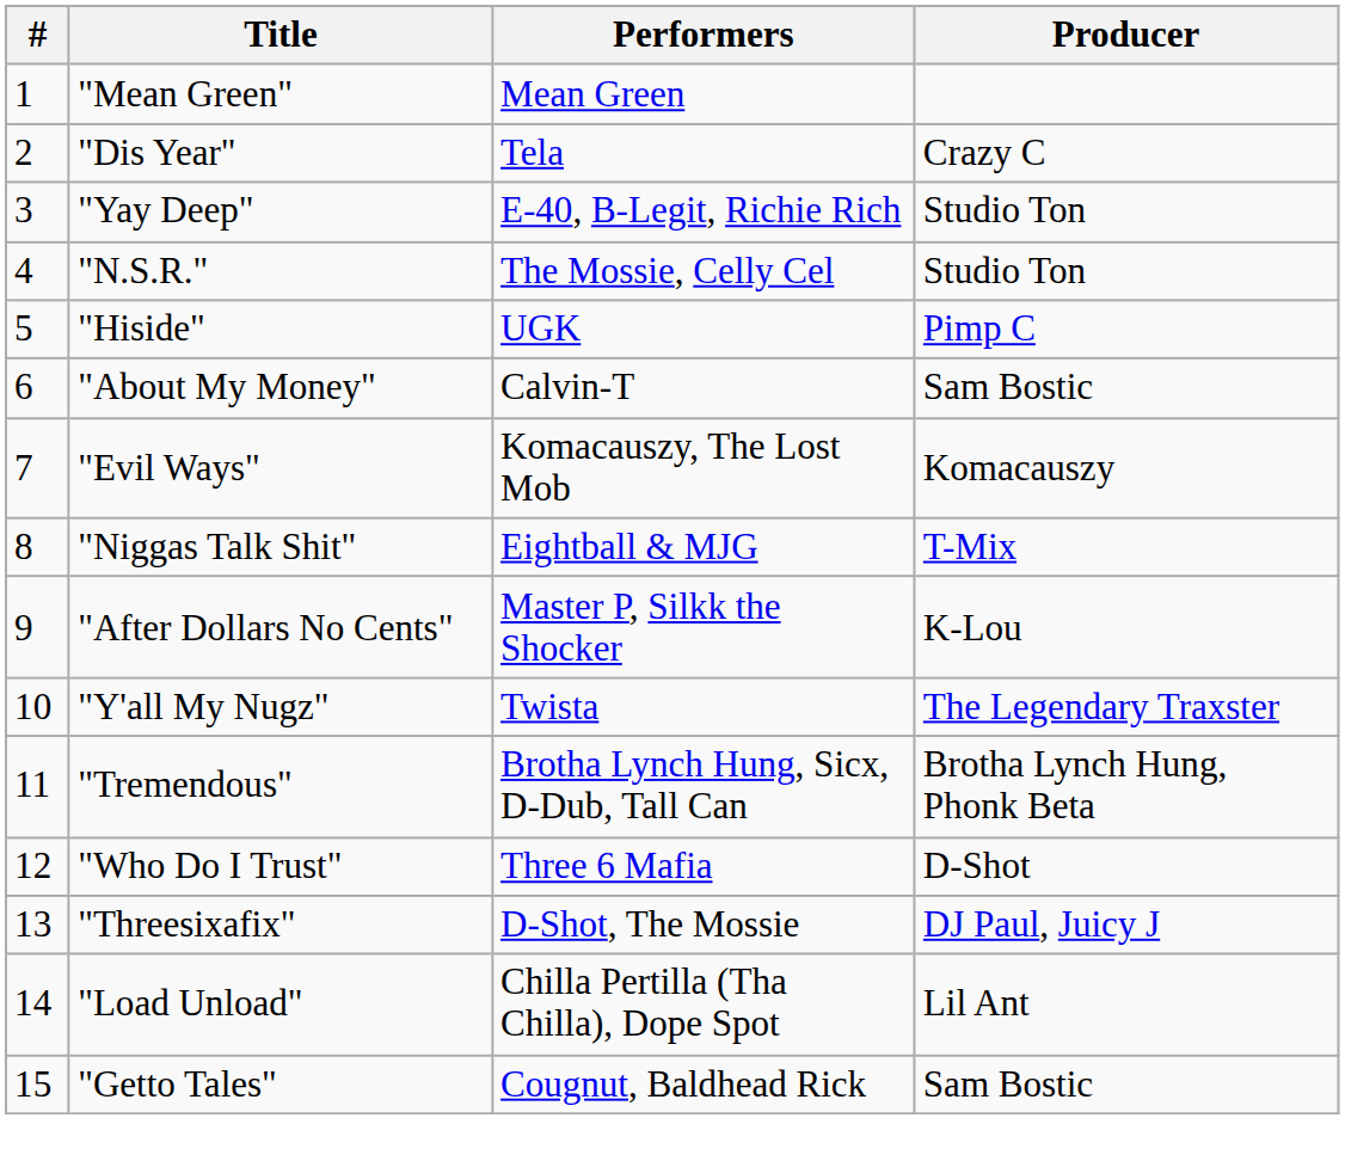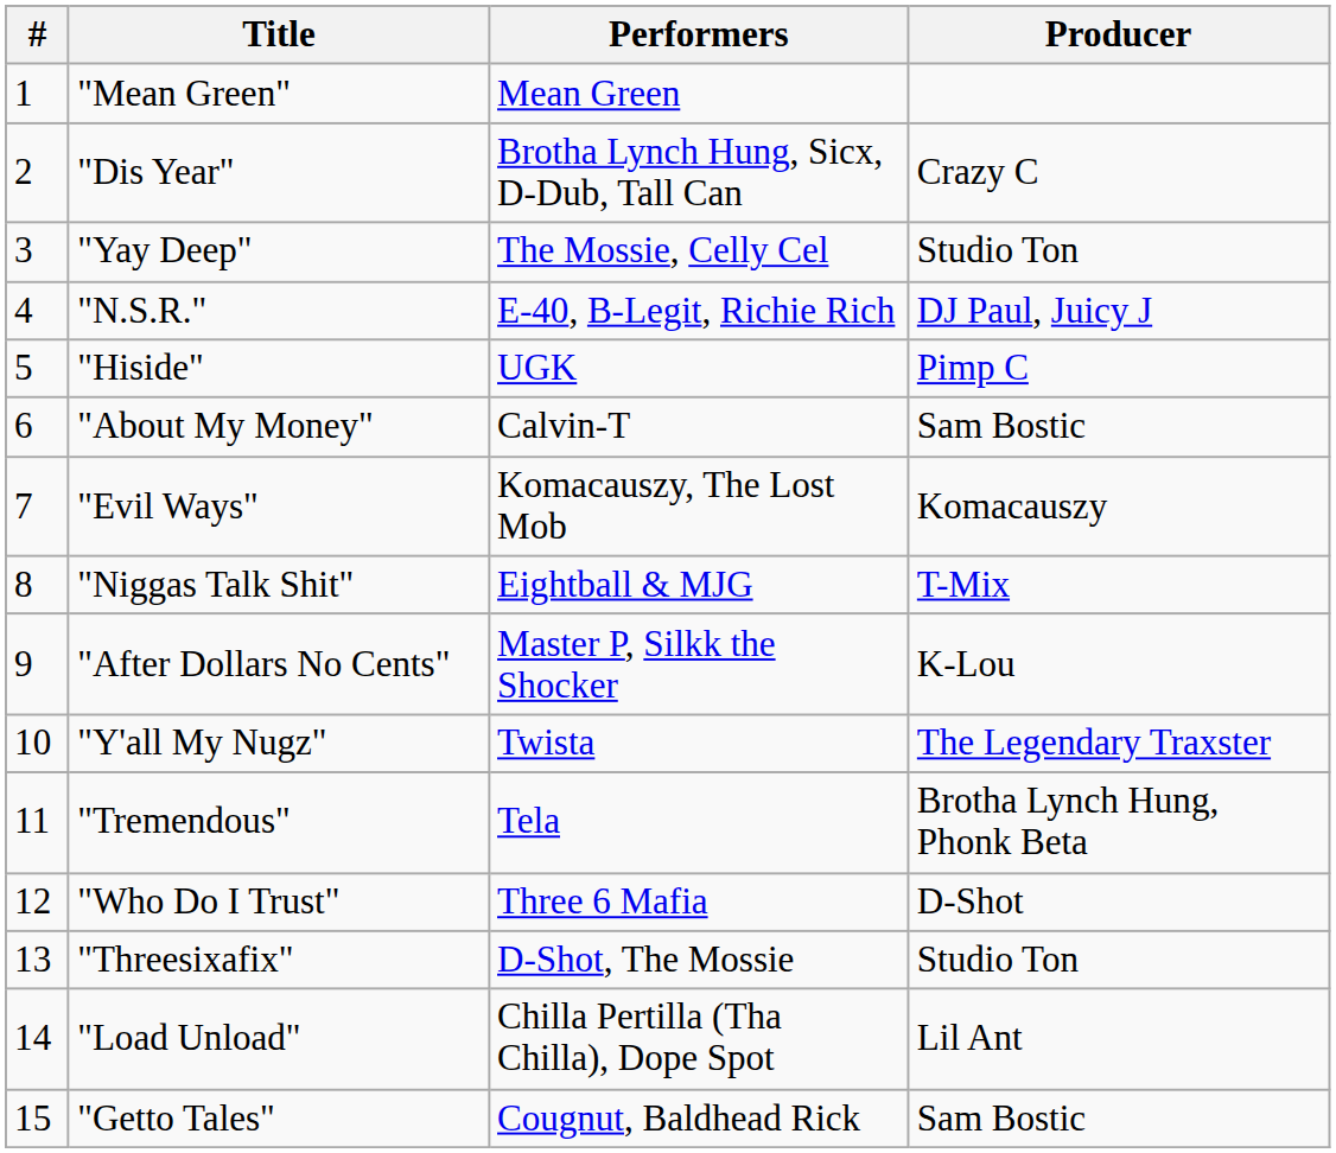 <table class="wikitable">
 <tr>
 <th width="20">#</th>
 <th width="175">Title</th>
 <th width="175">Performers</th>
 <th width="175">Producer</th>
 </tr>
 <tr>
 <td>1</td>
 <td>"Mean Green"</td>
 <td><a href='#'>Mean Green</a></td>
 <td></td>
 </tr>
 <tr>
 <td>2</td>
 <td>"Dis Year"</td>
-<td><a href='#'>Tela</a></td>
+<td><a href='#'>Brotha Lynch Hung</a>, Sicx, D-Dub, Tall Can</td>
 <td>Crazy C</td>
 </tr>
 <tr>
 <td>3</td>
 <td>"Yay Deep"</td>
-<td><a href='#'>E-40</a>, <a href='#'>B-Legit</a>, <a href='#'>Richie Rich</a></td>
+<td><a href='#'>The Mossie</a>, <a href='#'>Celly Cel</a></td>
 <td>Studio Ton</td>
 </tr>
 <tr>
 <td>4</td>
 <td>"N.S.R."</td>
-<td><a href='#'>The Mossie</a>, <a href='#'>Celly Cel</a></td>
-<td>Studio Ton</td>
+<td><a href='#'>E-40</a>, <a href='#'>B-Legit</a>, <a href='#'>Richie Rich</a></td>
+<td><a href='#'>DJ Paul</a>, <a href='#'>Juicy J</a></td>
 </tr>
 <tr>
 <td>5</td>
 <td>"Hiside"</td>
 <td><a href='#'>UGK</a></td>
 <td><a href='#'>Pimp C</a></td>
 </tr>
 <tr>
 <td>6</td>
 <td>"About My Money"</td>
 <td>Calvin-T</td>
 <td>Sam Bostic</td>
 </tr>
 <tr>
 <td>7</td>
 <td>"Evil Ways"</td>
 <td>Komacauszy, The Lost Mob</td>
 <td>Komacauszy</td>
 </tr>
 <tr>
 <td>8</td>
 <td>"Niggas Talk Shit"</td>
 <td><a href='#'>Eightball & MJG</a></td>
 <td><a href='#'>T-Mix</a></td>
 </tr>
 <tr>
 <td>9</td>
 <td>"After Dollars No Cents"</td>
 <td><a href='#'>Master P</a>, <a href='#'>Silkk the Shocker</a></td>
 <td>K-Lou</td>
 </tr>
 <tr>
 <td>10</td>
 <td>"Y'all My Nugz"</td>
 <td><a href='#'>Twista</a></td>
 <td><a href='#'>The Legendary Traxster</a></td>
 </tr>
 <tr>
 <td>11</td>
 <td>"Tremendous"</td>
-<td><a href='#'>Brotha Lynch Hung</a>, Sicx, D-Dub, Tall Can</td>
+<td><a href='#'>Tela</a></td>
 <td>Brotha Lynch Hung, Phonk Beta</td>
 </tr>
 <tr>
 <td>12</td>
 <td>"Who Do I Trust"</td>
 <td><a href='#'>Three 6 Mafia</a></td>
 <td>D-Shot</td>
 </tr>
 <tr>
 <td>13</td>
 <td>"Threesixafix"</td>
 <td><a href='#'>D-Shot</a>, The Mossie</td>
-<td><a href='#'>DJ Paul</a>, <a href='#'>Juicy J</a></td>
+<td>Studio Ton</td>
 </tr>
 <tr>
 <td>14</td>
 <td>"Load Unload"</td>
 <td>Chilla Pertilla (Tha Chilla), Dope Spot</td>
 <td>Lil Ant</td>
 </tr>
 <tr>
 <td>15</td>
 <td>"Getto Tales"</td>
 <td><a href='#'>Cougnut</a>, Baldhead Rick</td>
 <td>Sam Bostic</td>
 </tr>
 </table>
